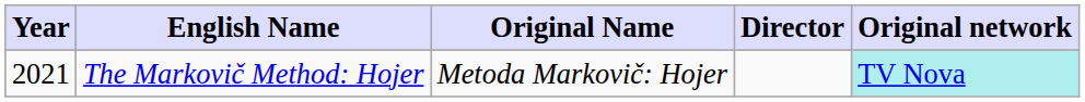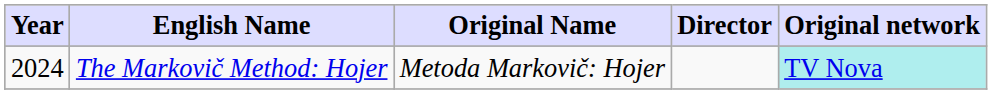 <table class="wikitable sortable">
 <tr>
 <th style="background:#DDDDFF;">Year</th>
 <th style="background:#DDDDFF;">English Name</th>
 <th style="background:#DDDDFF;">Original Name</th>
 <th style="background:#DDDDFF;">Director</th>
 <th style="background:#DDDDFF;">Original network</th>
 </tr>
 <tr>
-<td>2021</td>
+<td>2024</td>
 <td><em><a href='#'>The Markovič Method: Hojer</a></em></td>
 <td><em>Metoda Markovič: Hojer</em></td>
 <td></td>
 <td style="background: paleturquoise;"> <a href='#'>TV Nova</a></td>
 </tr>
 </table>
